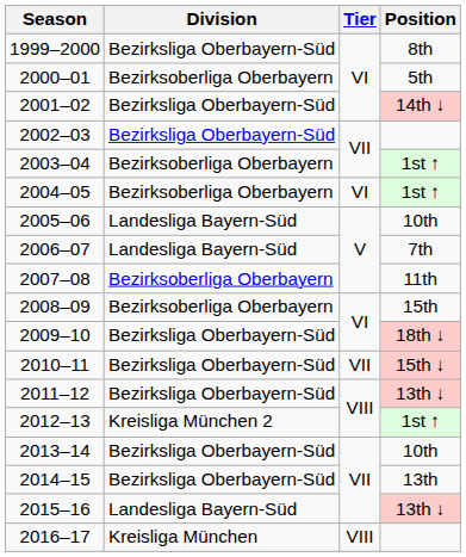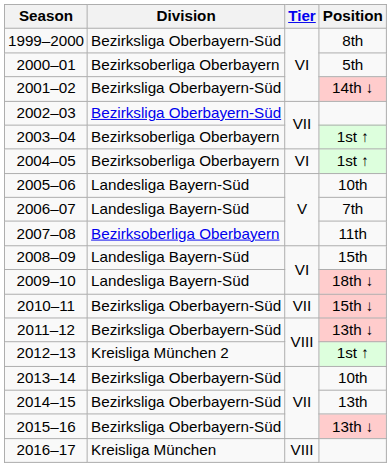 <table class="wikitable">
 <tr>
 <th>Season</th>
 <th>Division</th>
 <th><a href='#'>Tier</a></th>
 <th>Position</th>
 </tr>
 <tr align="center">
 <td>1999–2000</td>
 <td align="left">Bezirksliga Oberbayern-Süd</td>
 <td rowspan=3>VI</td>
 <td>8th</td>
 </tr>
 <tr align="center">
 <td>2000–01</td>
 <td align="left">Bezirksoberliga Oberbayern</td>
 <td>5th</td>
 </tr>
 <tr align="center">
 <td>2001–02</td>
 <td align="left">Bezirksliga Oberbayern-Süd</td>
 <td style="background:#ffcccc">14th ↓</td>
 </tr>
 <tr align="center">
 <td>2002–03</td>
 <td align="left"><a href='#'>Bezirksliga Oberbayern-Süd</a></td>
 <td rowspan=2>VII</td>
 <td></td>
 </tr>
 <tr align="center">
 <td>2003–04</td>
 <td align="left">Bezirksoberliga Oberbayern</td>
 <td style="background:#ddffdd">1st ↑</td>
 </tr>
 <tr align="center">
 <td>2004–05</td>
 <td align="left">Bezirksoberliga Oberbayern</td>
 <td>VI</td>
 <td style="background:#ddffdd">1st ↑</td>
 </tr>
 <tr align="center">
 <td>2005–06</td>
 <td align="left">Landesliga Bayern-Süd</td>
 <td rowspan=3>V</td>
 <td>10th</td>
 </tr>
 <tr align="center">
 <td>2006–07</td>
 <td align="left">Landesliga Bayern-Süd</td>
 <td>7th</td>
 </tr>
 <tr align="center">
 <td>2007–08</td>
 <td align="left"><a href='#'>Bezirksoberliga Oberbayern</a></td>
 <td>11th</td>
 </tr>
 <tr align="center">
 <td>2008–09</td>
-<td align="left">Bezirksoberliga Oberbayern</td>
+<td align="left">Landesliga Bayern-Süd</td>
 <td rowspan=2>VI</td>
 <td>15th</td>
 </tr>
 <tr align="center">
 <td>2009–10</td>
-<td align="left">Bezirksliga Oberbayern-Süd</td>
+<td align="left">Landesliga Bayern-Süd</td>
 <td style="background:#ffcccc">18th ↓</td>
 </tr>
 <tr align="center">
 <td>2010–11</td>
 <td align="left">Bezirksliga Oberbayern-Süd</td>
 <td>VII</td>
 <td style="background:#ffcccc">15th ↓</td>
 </tr>
 <tr align="center">
 <td>2011–12</td>
 <td align="left">Bezirksliga Oberbayern-Süd</td>
 <td rowspan=2>VIII</td>
 <td style="background:#ffcccc">13th ↓</td>
 </tr>
 <tr align="center">
 <td>2012–13</td>
 <td align="left">Kreisliga München 2</td>
 <td style="background:#ddffdd">1st ↑</td>
 </tr>
 <tr align="center">
 <td>2013–14</td>
 <td align="left">Bezirksliga Oberbayern-Süd</td>
 <td rowspan=3>VII</td>
 <td>10th</td>
 </tr>
 <tr align="center">
 <td>2014–15</td>
 <td align="left">Bezirksliga Oberbayern-Süd</td>
 <td>13th</td>
 </tr>
 <tr align="center">
 <td>2015–16</td>
-<td align="left">Landesliga Bayern-Süd</td>
+<td align="left">Bezirksliga Oberbayern-Süd</td>
 <td style="background:#ffcccc">13th ↓</td>
 </tr>
 <tr align="center">
 <td>2016–17</td>
 <td align="left">Kreisliga München</td>
 <td>VIII</td>
 <td></td>
 </tr>
 </table>
